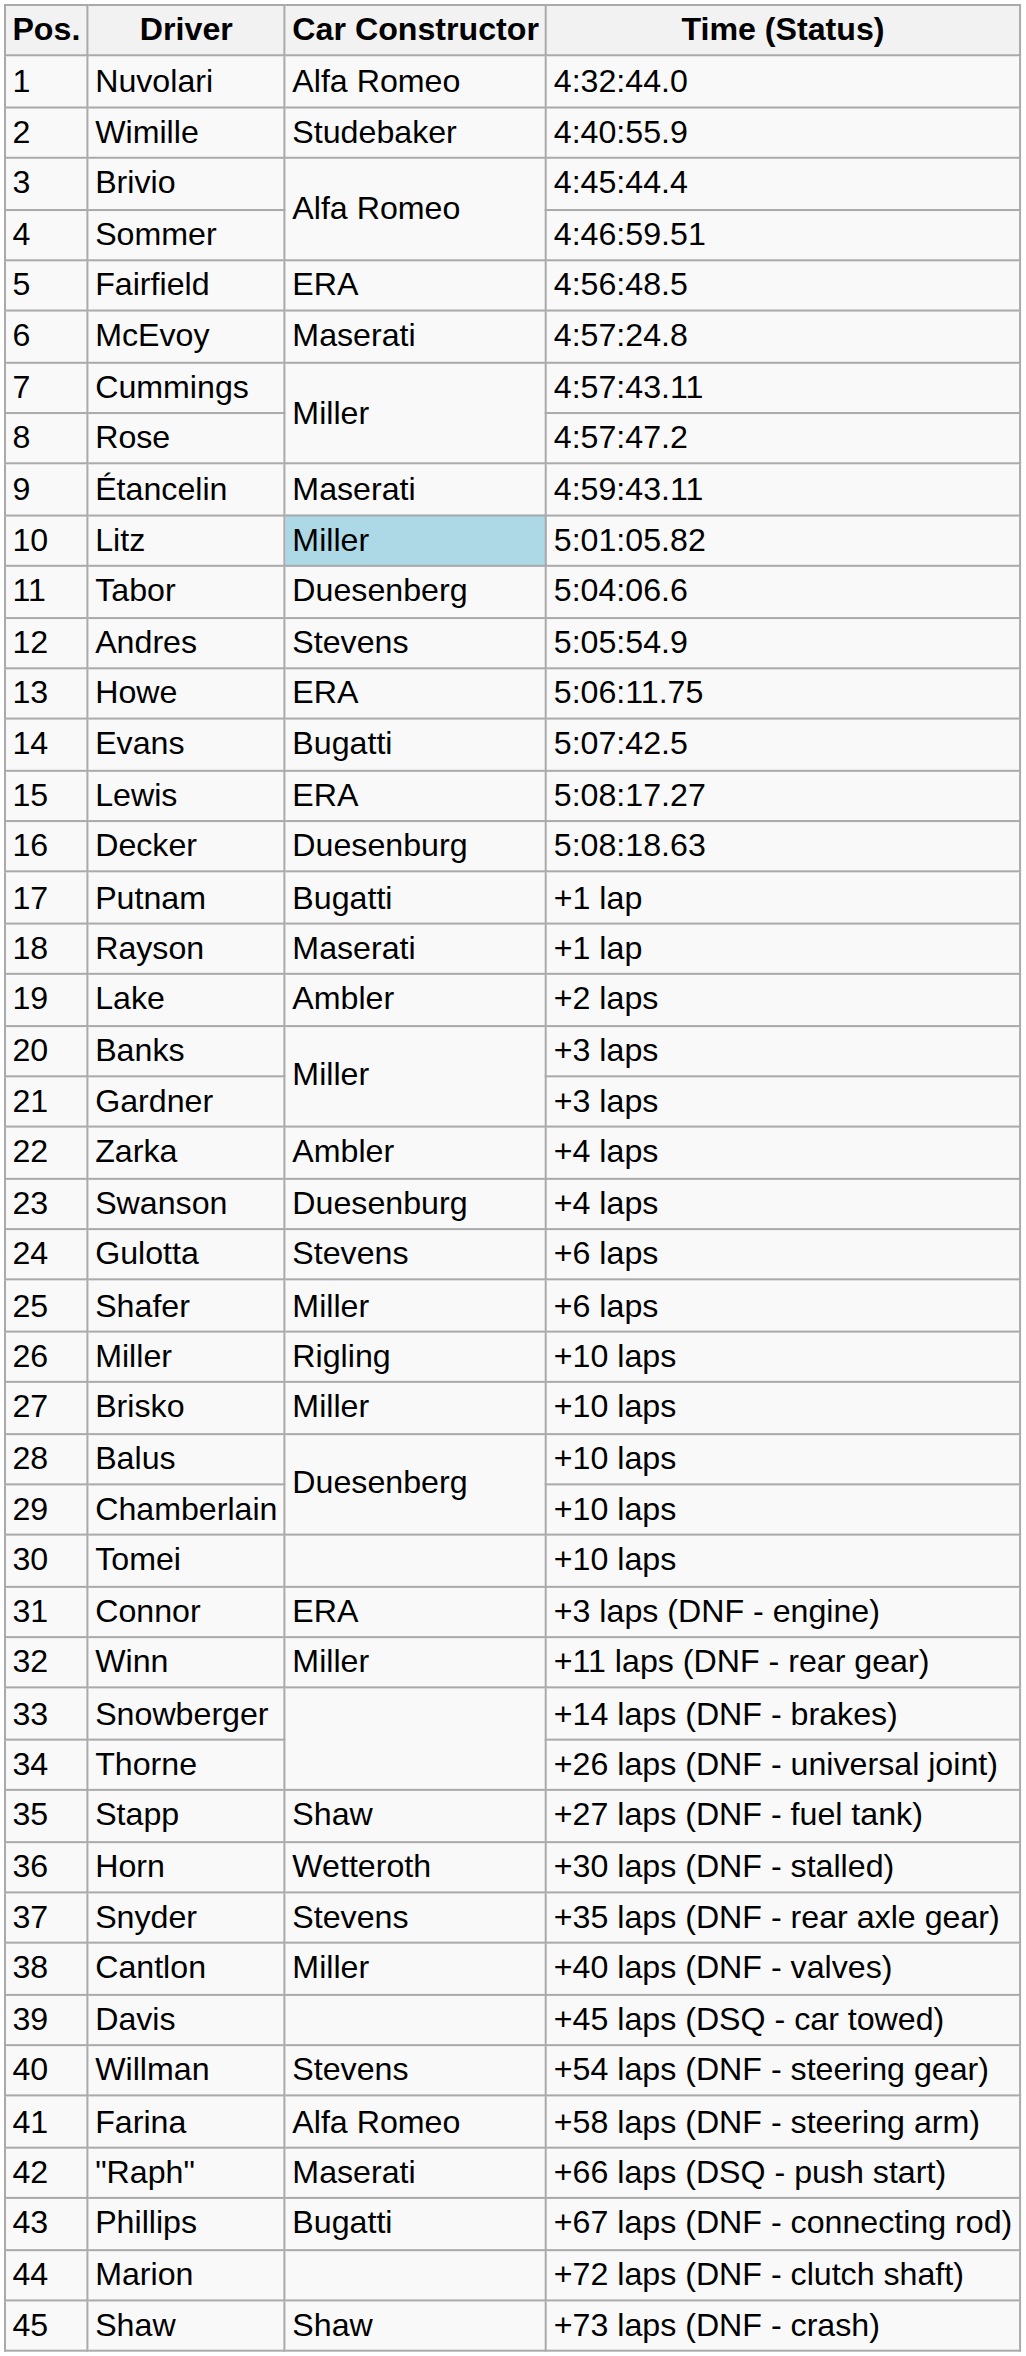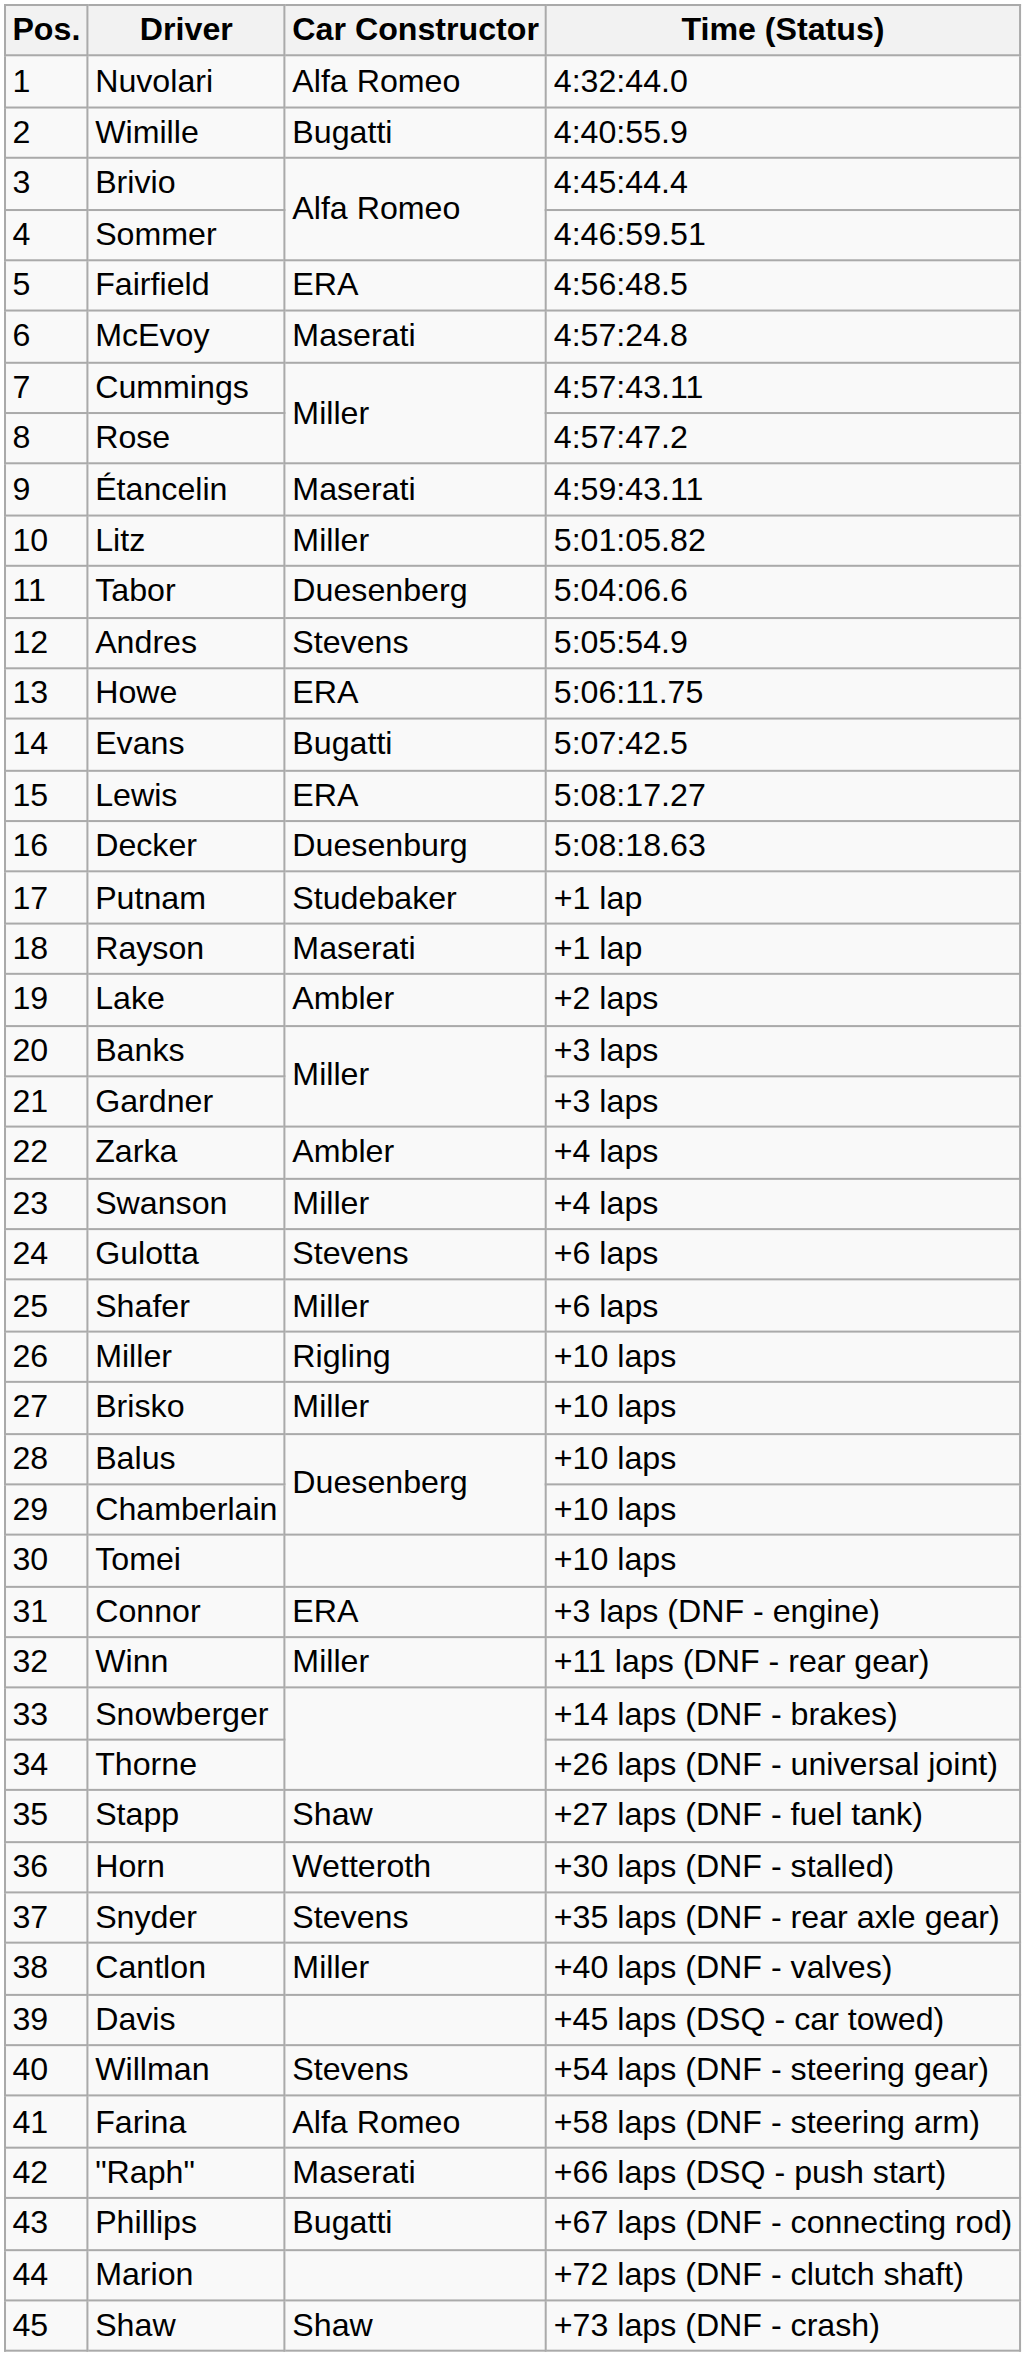 <table class="wikitable">
 <tr>
 <th>Pos.</th>
 <th>Driver</th>
 <th>Car Constructor</th>
 <th>Time (Status)</th>
 </tr>
 <tr>
 <td>1</td>
 <td>Nuvolari</td>
 <td>Alfa Romeo</td>
 <td>4:32:44.0</td>
 </tr>
 <tr>
 <td>2</td>
 <td>Wimille</td>
-<td>Studebaker</td>
+<td>Bugatti</td>
 <td>4:40:55.9</td>
 </tr>
 <tr>
 <td>3</td>
 <td>Brivio</td>
 <td rowspan="2">Alfa Romeo</td>
 <td>4:45:44.4</td>
 </tr>
 <tr>
 <td>4</td>
 <td>Sommer</td>
 <td>4:46:59.51</td>
 </tr>
 <tr>
 <td>5</td>
 <td>Fairfield</td>
 <td>ERA</td>
 <td>4:56:48.5</td>
 </tr>
 <tr>
 <td>6</td>
 <td>McEvoy</td>
 <td>Maserati</td>
 <td>4:57:24.8</td>
 </tr>
 <tr>
 <td>7</td>
 <td>Cummings</td>
 <td rowspan="2">Miller</td>
 <td>4:57:43.11</td>
 </tr>
 <tr>
 <td>8</td>
 <td>Rose</td>
 <td>4:57:47.2</td>
 </tr>
 <tr>
 <td>9</td>
 <td>Étancelin</td>
 <td>Maserati</td>
 <td>4:59:43.11</td>
 </tr>
 <tr>
 <td>10</td>
 <td>Litz</td>
-<td style="background: lightblue;">Miller</td>
+<td>Miller</td>
 <td>5:01:05.82</td>
 </tr>
 <tr>
 <td>11</td>
 <td>Tabor</td>
 <td>Duesenberg</td>
 <td>5:04:06.6</td>
 </tr>
 <tr>
 <td>12</td>
 <td>Andres</td>
 <td>Stevens</td>
 <td>5:05:54.9</td>
 </tr>
 <tr>
 <td>13</td>
 <td>Howe</td>
 <td>ERA</td>
 <td>5:06:11.75</td>
 </tr>
 <tr>
 <td>14</td>
 <td>Evans</td>
 <td>Bugatti</td>
 <td>5:07:42.5</td>
 </tr>
 <tr>
 <td>15</td>
 <td>Lewis</td>
 <td>ERA</td>
 <td>5:08:17.27</td>
 </tr>
 <tr>
 <td>16</td>
 <td>Decker</td>
 <td>Duesenburg</td>
 <td>5:08:18.63</td>
 </tr>
 <tr>
 <td>17</td>
 <td>Putnam</td>
-<td>Bugatti</td>
+<td>Studebaker</td>
 <td>+1 lap</td>
 </tr>
 <tr>
 <td>18</td>
 <td>Rayson</td>
 <td>Maserati</td>
 <td>+1 lap</td>
 </tr>
 <tr>
 <td>19</td>
 <td>Lake</td>
 <td>Ambler</td>
 <td>+2 laps</td>
 </tr>
 <tr>
 <td>20</td>
 <td>Banks</td>
 <td rowspan="2">Miller</td>
 <td>+3 laps</td>
 </tr>
 <tr>
 <td>21</td>
 <td>Gardner</td>
 <td>+3 laps</td>
 </tr>
 <tr>
 <td>22</td>
 <td>Zarka</td>
 <td>Ambler</td>
 <td>+4 laps</td>
 </tr>
 <tr>
 <td>23</td>
 <td>Swanson</td>
-<td>Duesenburg</td>
+<td>Miller</td>
 <td>+4 laps</td>
 </tr>
 <tr>
 <td>24</td>
 <td>Gulotta</td>
 <td>Stevens</td>
 <td>+6 laps</td>
 </tr>
 <tr>
 <td>25</td>
 <td>Shafer</td>
 <td>Miller</td>
 <td>+6 laps</td>
 </tr>
 <tr>
 <td>26</td>
 <td>Miller</td>
 <td>Rigling</td>
 <td>+10 laps</td>
 </tr>
 <tr>
 <td>27</td>
 <td>Brisko</td>
 <td>Miller</td>
 <td>+10 laps</td>
 </tr>
 <tr>
 <td>28</td>
 <td>Balus</td>
 <td rowspan="2">Duesenberg</td>
 <td>+10 laps</td>
 </tr>
 <tr>
 <td>29</td>
 <td>Chamberlain</td>
 <td>+10 laps</td>
 </tr>
 <tr>
 <td>30</td>
 <td>Tomei</td>
 <td></td>
 <td>+10 laps</td>
 </tr>
 <tr>
 <td>31</td>
 <td>Connor</td>
 <td>ERA</td>
 <td>+3 laps (DNF - engine)</td>
 </tr>
 <tr>
 <td>32</td>
 <td>Winn</td>
 <td>Miller</td>
 <td>+11 laps (DNF - rear gear)</td>
 </tr>
 <tr>
 <td>33</td>
 <td>Snowberger</td>
 <td rowspan="2"></td>
 <td>+14 laps (DNF - brakes)</td>
 </tr>
 <tr>
 <td>34</td>
 <td>Thorne</td>
 <td>+26 laps (DNF - universal joint)</td>
 </tr>
 <tr>
 <td>35</td>
 <td>Stapp</td>
 <td>Shaw</td>
 <td>+27 laps (DNF - fuel tank)</td>
 </tr>
 <tr>
 <td>36</td>
 <td>Horn</td>
 <td>Wetteroth</td>
 <td>+30 laps (DNF - stalled)</td>
 </tr>
 <tr>
 <td>37</td>
 <td>Snyder</td>
 <td>Stevens</td>
 <td>+35 laps (DNF - rear axle gear)</td>
 </tr>
 <tr>
 <td>38</td>
 <td>Cantlon</td>
 <td>Miller</td>
 <td>+40 laps (DNF - valves)</td>
 </tr>
 <tr>
 <td>39</td>
 <td>Davis</td>
 <td></td>
 <td>+45 laps (DSQ - car towed)</td>
 </tr>
 <tr>
 <td>40</td>
 <td>Willman</td>
 <td>Stevens</td>
 <td>+54 laps (DNF - steering gear)</td>
 </tr>
 <tr>
 <td>41</td>
 <td>Farina</td>
 <td>Alfa Romeo</td>
 <td>+58 laps (DNF - steering arm)</td>
 </tr>
 <tr>
 <td>42</td>
 <td>"Raph"</td>
 <td>Maserati</td>
 <td>+66 laps (DSQ - push start)</td>
 </tr>
 <tr>
 <td>43</td>
 <td>Phillips</td>
 <td>Bugatti</td>
 <td>+67 laps (DNF - connecting rod)</td>
 </tr>
 <tr>
 <td>44</td>
 <td>Marion</td>
 <td></td>
 <td>+72 laps (DNF - clutch shaft)</td>
 </tr>
 <tr>
 <td>45</td>
 <td>Shaw</td>
 <td>Shaw</td>
 <td>+73 laps (DNF - crash)</td>
 </tr>
 </table>
